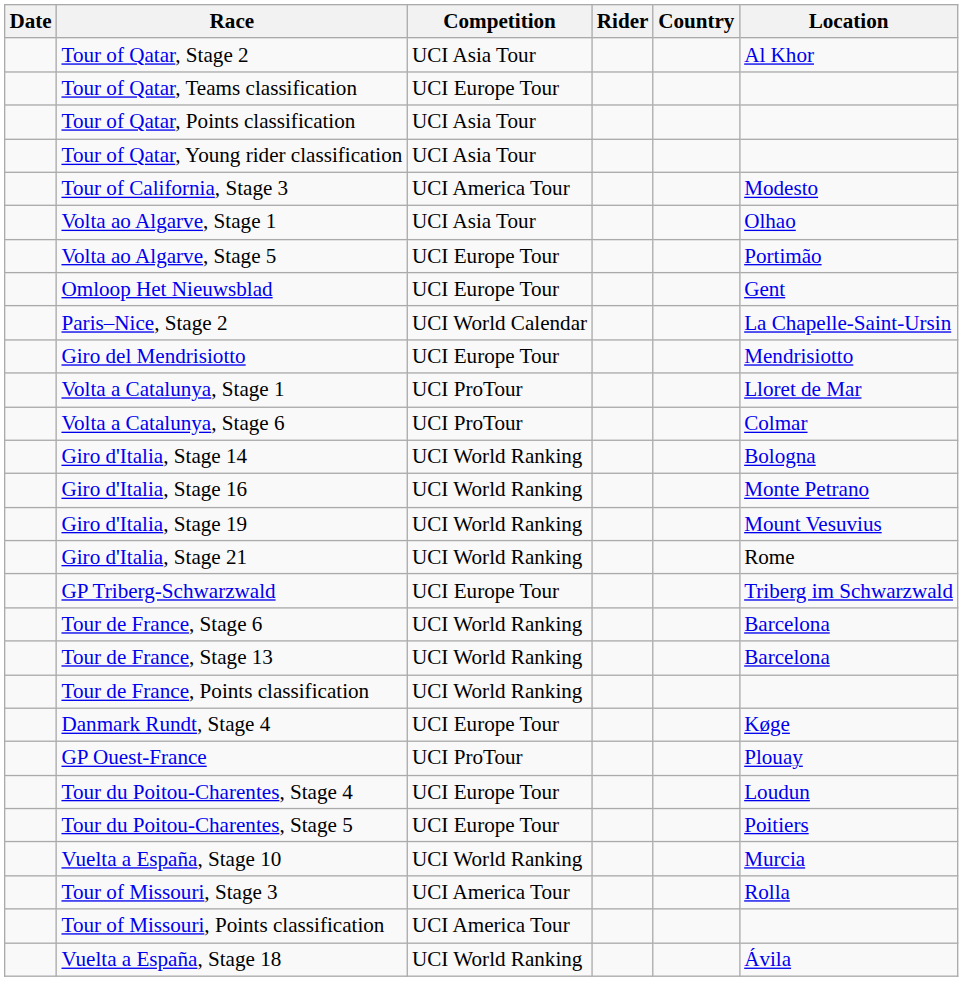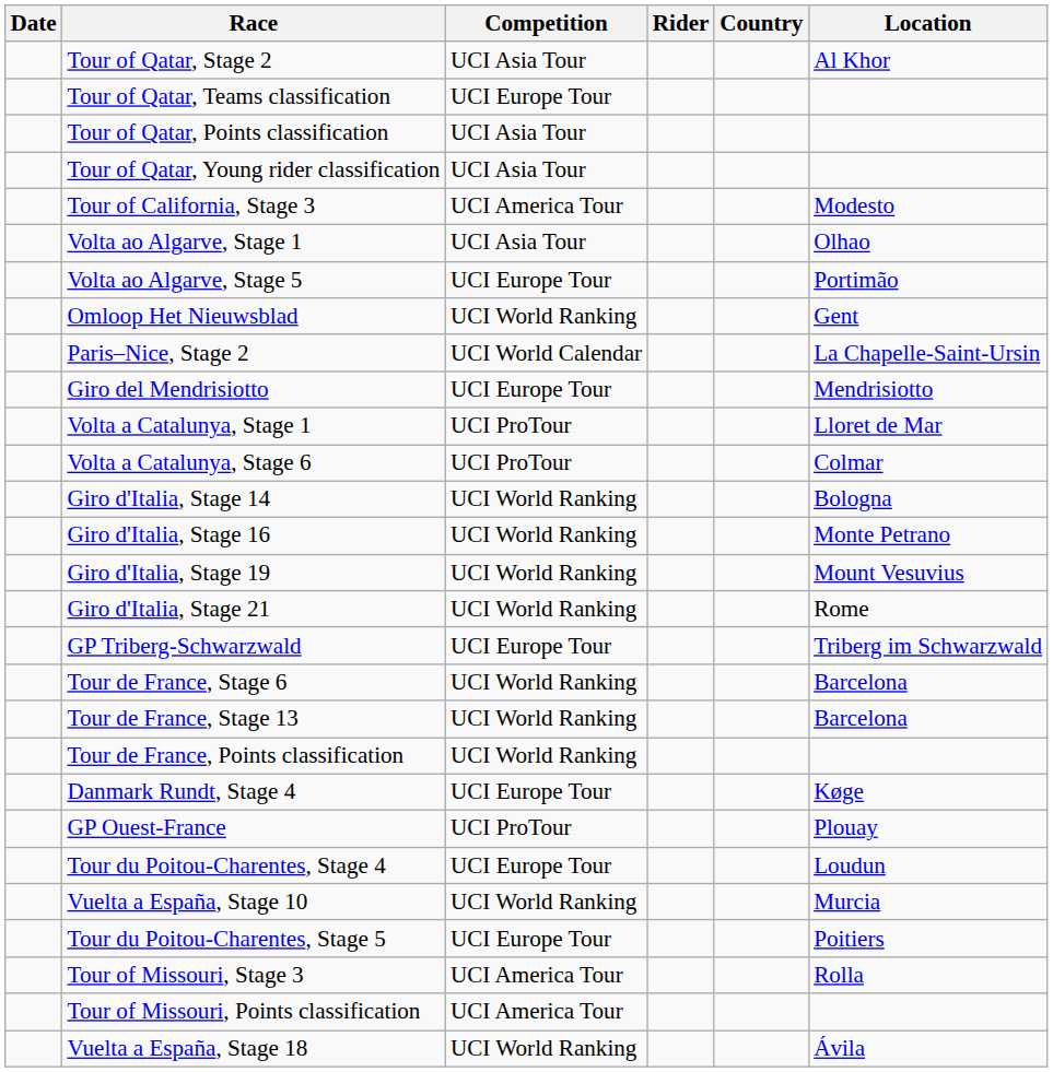 <table class="wikitable sortable">
 <tr>
 <th>Date</th>
 <th>Race</th>
 <th>Competition</th>
 <th>Rider</th>
 <th>Country</th>
 <th>Location</th>
 </tr>
 <tr>
 <td></td>
 <td><a href='#'>Tour of Qatar</a>, Stage 2</td>
 <td>UCI Asia Tour</td>
 <td></td>
 <td></td>
 <td><a href='#'>Al Khor</a></td>
 </tr>
 <tr>
 <td></td>
 <td><a href='#'>Tour of Qatar</a>, Teams classification</td>
 <td>UCI Europe Tour</td>
 <td></td>
 <td></td>
 <td></td>
 </tr>
 <tr>
 <td></td>
 <td><a href='#'>Tour of Qatar</a>, Points classification</td>
 <td>UCI Asia Tour</td>
 <td></td>
 <td></td>
 <td></td>
 </tr>
 <tr>
 <td></td>
 <td><a href='#'>Tour of Qatar</a>, Young rider classification</td>
 <td>UCI Asia Tour</td>
 <td></td>
 <td></td>
 <td></td>
 </tr>
 <tr>
 <td></td>
 <td><a href='#'>Tour of California</a>, Stage 3</td>
 <td>UCI America Tour</td>
 <td></td>
 <td></td>
 <td><a href='#'>Modesto</a></td>
 </tr>
 <tr>
 <td></td>
 <td><a href='#'>Volta ao Algarve</a>, Stage 1</td>
 <td>UCI Asia Tour</td>
 <td></td>
 <td></td>
 <td><a href='#'>Olhao</a></td>
 </tr>
 <tr>
 <td></td>
 <td><a href='#'>Volta ao Algarve</a>, Stage 5</td>
 <td>UCI Europe Tour</td>
 <td></td>
 <td></td>
 <td><a href='#'>Portimão</a></td>
 </tr>
 <tr>
 <td></td>
 <td><a href='#'>Omloop Het Nieuwsblad</a></td>
-<td>UCI Europe Tour</td>
+<td>UCI World Ranking</td>
 <td></td>
 <td></td>
 <td><a href='#'>Gent</a></td>
 </tr>
 <tr>
 <td></td>
 <td><a href='#'>Paris–Nice</a>, Stage 2</td>
 <td>UCI World Calendar</td>
 <td></td>
 <td></td>
 <td><a href='#'>La Chapelle-Saint-Ursin</a></td>
 </tr>
 <tr>
 <td></td>
 <td><a href='#'>Giro del Mendrisiotto</a></td>
 <td>UCI Europe Tour</td>
 <td></td>
 <td></td>
 <td><a href='#'>Mendrisiotto</a></td>
 </tr>
 <tr>
 <td></td>
 <td><a href='#'>Volta a Catalunya</a>, Stage 1</td>
 <td>UCI ProTour</td>
 <td></td>
 <td></td>
 <td><a href='#'>Lloret de Mar</a></td>
 </tr>
 <tr>
 <td></td>
 <td><a href='#'>Volta a Catalunya</a>, Stage 6</td>
 <td>UCI ProTour</td>
 <td></td>
 <td></td>
 <td><a href='#'>Colmar</a></td>
 </tr>
 <tr>
 <td></td>
 <td><a href='#'>Giro d'Italia</a>, Stage 14</td>
 <td>UCI World Ranking</td>
 <td></td>
 <td></td>
 <td><a href='#'>Bologna</a></td>
 </tr>
 <tr>
 <td></td>
 <td><a href='#'>Giro d'Italia</a>, Stage 16</td>
 <td>UCI World Ranking</td>
 <td></td>
 <td></td>
 <td><a href='#'>Monte Petrano</a></td>
 </tr>
 <tr>
 <td></td>
 <td><a href='#'>Giro d'Italia</a>, Stage 19</td>
 <td>UCI World Ranking</td>
 <td></td>
 <td></td>
 <td><a href='#'>Mount Vesuvius</a></td>
 </tr>
 <tr>
 <td></td>
 <td><a href='#'>Giro d'Italia</a>, Stage 21</td>
 <td>UCI World Ranking</td>
 <td></td>
 <td></td>
 <td>Rome</td>
 </tr>
 <tr>
 <td></td>
 <td><a href='#'>GP Triberg-Schwarzwald</a></td>
 <td>UCI Europe Tour</td>
 <td></td>
 <td></td>
 <td><a href='#'>Triberg im Schwarzwald</a></td>
 </tr>
 <tr>
 <td></td>
 <td><a href='#'>Tour de France</a>, Stage 6</td>
 <td>UCI World Ranking</td>
 <td></td>
 <td></td>
 <td><a href='#'>Barcelona</a></td>
 </tr>
 <tr>
 <td></td>
 <td><a href='#'>Tour de France</a>, Stage 13</td>
 <td>UCI World Ranking</td>
 <td></td>
 <td></td>
 <td><a href='#'>Barcelona</a></td>
 </tr>
 <tr>
 <td></td>
 <td><a href='#'>Tour de France</a>, Points classification</td>
 <td>UCI World Ranking</td>
 <td></td>
 <td></td>
 <td></td>
 </tr>
 <tr>
 <td></td>
 <td><a href='#'>Danmark Rundt</a>, Stage 4</td>
 <td>UCI Europe Tour</td>
 <td></td>
 <td></td>
 <td><a href='#'>Køge</a></td>
 </tr>
 <tr>
 <td></td>
 <td><a href='#'>GP Ouest-France</a></td>
 <td>UCI ProTour</td>
 <td></td>
 <td></td>
 <td><a href='#'>Plouay</a></td>
 </tr>
 <tr>
 <td></td>
 <td><a href='#'>Tour du Poitou-Charentes</a>, Stage 4</td>
 <td>UCI Europe Tour</td>
 <td></td>
 <td></td>
 <td><a href='#'>Loudun</a></td>
 </tr>
 <tr>
 <td></td>
+<td><a href='#'>Vuelta a España</a>, Stage 10</td>
+<td>UCI World Ranking</td>
+<td></td>
+<td></td>
+<td><a href='#'>Murcia</a></td>
+</tr>
+<tr>
+<td></td>
 <td><a href='#'>Tour du Poitou-Charentes</a>, Stage 5</td>
 <td>UCI Europe Tour</td>
 <td></td>
 <td></td>
 <td><a href='#'>Poitiers</a></td>
-</tr>
-<tr>
-<td></td>
-<td><a href='#'>Vuelta a España</a>, Stage 10</td>
-<td>UCI World Ranking</td>
-<td></td>
-<td></td>
-<td><a href='#'>Murcia</a></td>
 </tr>
 <tr>
 <td></td>
 <td><a href='#'>Tour of Missouri</a>, Stage 3</td>
 <td>UCI America Tour</td>
 <td></td>
 <td></td>
 <td><a href='#'>Rolla</a></td>
 </tr>
 <tr>
 <td></td>
 <td><a href='#'>Tour of Missouri</a>, Points classification</td>
 <td>UCI America Tour</td>
 <td></td>
 <td></td>
 <td></td>
 </tr>
 <tr>
 <td></td>
 <td><a href='#'>Vuelta a España</a>, Stage 18</td>
 <td>UCI World Ranking</td>
 <td></td>
 <td></td>
 <td><a href='#'>Ávila</a></td>
 </tr>
 </table>
